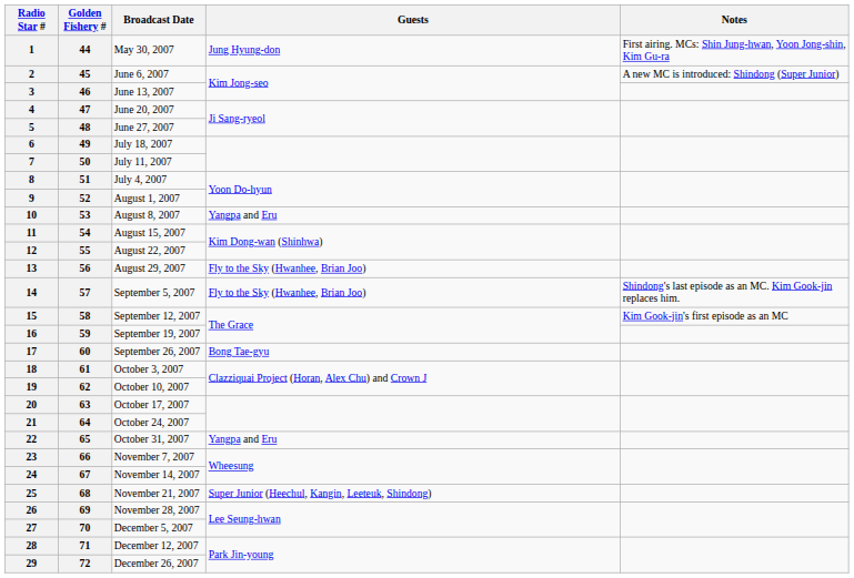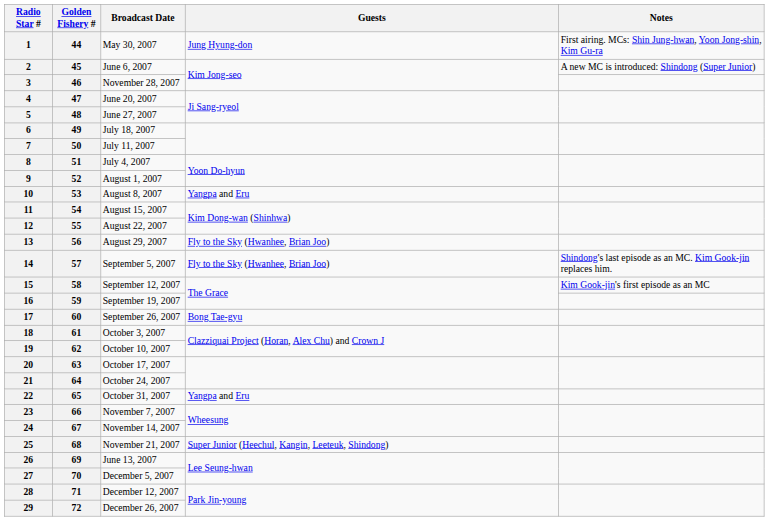 <table class="wikitable" style="font-size: 90%;">
 <tr>
 <th width=65><a href='#'>Radio Star</a> #</th>
 <th width=65><a href='#'>Golden Fishery</a> #</th>
 <th width=120>Broadcast Date</th>
 <th width=550>Guests</th>
 <th width=300>Notes</th>
 </tr>
 <tr>
 <th>1</th>
 <th>44</th>
 <td>May 30, 2007</td>
 <td><a href='#'>Jung Hyung-don</a></td>
 <td>First airing. MCs: <a href='#'>Shin Jung-hwan</a>, <a href='#'>Yoon Jong-shin</a>, <a href='#'>Kim Gu-ra</a></td>
 </tr>
 <tr>
 <th>2</th>
 <th>45</th>
 <td>June 6, 2007</td>
 <td rowspan="2"><a href='#'>Kim Jong-seo</a></td>
 <td>A new MC is introduced: <a href='#'>Shindong</a> (<a href='#'>Super Junior</a>)</td>
 </tr>
 <tr>
 <th>3</th>
 <th>46</th>
-<td>June 13, 2007</td>
+<td>November 28, 2007</td>
 <td></td>
 </tr>
 <tr>
 <th>4</th>
 <th>47</th>
 <td>June 20, 2007</td>
 <td rowspan="2"><a href='#'>Ji Sang-ryeol</a></td>
 <td rowspan="2"></td>
 </tr>
 <tr>
 <th>5</th>
 <th>48</th>
 <td>June 27, 2007</td>
 </tr>
 <tr>
 <th>6</th>
 <th>49</th>
 <td>July 18, 2007</td>
 <td rowspan="2"></td>
 <td rowspan="2"></td>
 </tr>
 <tr>
 <th>7</th>
 <th>50</th>
 <td>July 11, 2007</td>
 </tr>
 <tr>
 <th>8</th>
 <th>51</th>
 <td>July 4, 2007</td>
 <td rowspan="2"><a href='#'>Yoon Do-hyun</a></td>
 <td rowspan="2"></td>
 </tr>
 <tr>
 <th>9</th>
 <th>52</th>
 <td>August 1, 2007</td>
 </tr>
 <tr>
 <th>10</th>
 <th>53</th>
 <td>August 8, 2007</td>
 <td><a href='#'>Yangpa</a> and <a href='#'>Eru</a></td>
 <td></td>
 </tr>
 <tr>
 <th>11</th>
 <th>54</th>
 <td>August 15, 2007</td>
 <td rowspan="2"><a href='#'>Kim Dong-wan</a> (<a href='#'>Shinhwa</a>)</td>
 <td rowspan="2"></td>
 </tr>
 <tr>
 <th>12</th>
 <th>55</th>
 <td>August 22, 2007</td>
 </tr>
 <tr>
 <th>13</th>
 <th>56</th>
 <td>August 29, 2007</td>
 <td><a href='#'>Fly to the Sky</a> (<a href='#'>Hwanhee</a>, <a href='#'>Brian Joo</a>)</td>
 <td></td>
 </tr>
 <tr>
 <th>14</th>
 <th>57</th>
 <td>September 5, 2007</td>
 <td><a href='#'>Fly to the Sky</a> (<a href='#'>Hwanhee</a>, <a href='#'>Brian Joo</a>)</td>
 <td><a href='#'>Shindong</a>'s last episode as an MC. <a href='#'>Kim Gook-jin</a> replaces him.</td>
 </tr>
 <tr>
 <th>15</th>
 <th>58</th>
 <td>September 12, 2007</td>
 <td rowspan="2"><a href='#'>The Grace</a></td>
 <td><a href='#'>Kim Gook-jin</a>'s first episode as an MC</td>
 </tr>
 <tr>
 <th>16</th>
 <th>59</th>
 <td>September 19, 2007</td>
 <td></td>
 </tr>
 <tr>
 <th>17</th>
 <th>60</th>
 <td>September 26, 2007</td>
 <td><a href='#'>Bong Tae-gyu</a></td>
 <td></td>
 </tr>
 <tr>
 <th>18</th>
 <th>61</th>
 <td>October 3, 2007</td>
 <td rowspan="2"><a href='#'>Clazziquai Project</a> (<a href='#'>Horan</a>, <a href='#'>Alex Chu</a>) and <a href='#'>Crown J</a></td>
 <td rowspan="2"></td>
 </tr>
 <tr>
 <th>19</th>
 <th>62</th>
 <td>October 10, 2007</td>
 </tr>
 <tr>
 <th>20</th>
 <th>63</th>
 <td>October 17, 2007</td>
 <td rowspan="2"></td>
 <td rowspan="2"></td>
 </tr>
 <tr>
 <th>21</th>
 <th>64</th>
 <td>October 24, 2007</td>
 </tr>
 <tr>
 <th>22</th>
 <th>65</th>
 <td>October 31, 2007</td>
 <td><a href='#'>Yangpa</a> and <a href='#'>Eru</a></td>
 <td></td>
 </tr>
 <tr>
 <th>23</th>
 <th>66</th>
 <td>November 7, 2007</td>
 <td rowspan="2"><a href='#'>Wheesung</a></td>
 <td rowspan="2"></td>
 </tr>
 <tr>
 <th>24</th>
 <th>67</th>
 <td>November 14, 2007</td>
 </tr>
 <tr>
 <th>25</th>
 <th>68</th>
 <td>November 21, 2007</td>
 <td><a href='#'>Super Junior</a> (<a href='#'>Heechul</a>, <a href='#'>Kangin</a>, <a href='#'>Leeteuk</a>, <a href='#'>Shindong</a>)</td>
 <td></td>
 </tr>
 <tr>
 <th>26</th>
 <th>69</th>
-<td>November 28, 2007</td>
+<td>June 13, 2007</td>
 <td rowspan="2"><a href='#'>Lee Seung-hwan</a></td>
 <td rowspan="2"></td>
 </tr>
 <tr>
 <th>27</th>
 <th>70</th>
 <td>December 5, 2007</td>
 </tr>
 <tr>
 <th>28</th>
 <th>71</th>
 <td>December 12, 2007</td>
 <td rowspan="2"><a href='#'>Park Jin-young</a></td>
 <td rowspan="2"></td>
 </tr>
 <tr>
 <th>29</th>
 <th>72</th>
 <td>December 26, 2007</td>
 </tr>
 </table>
